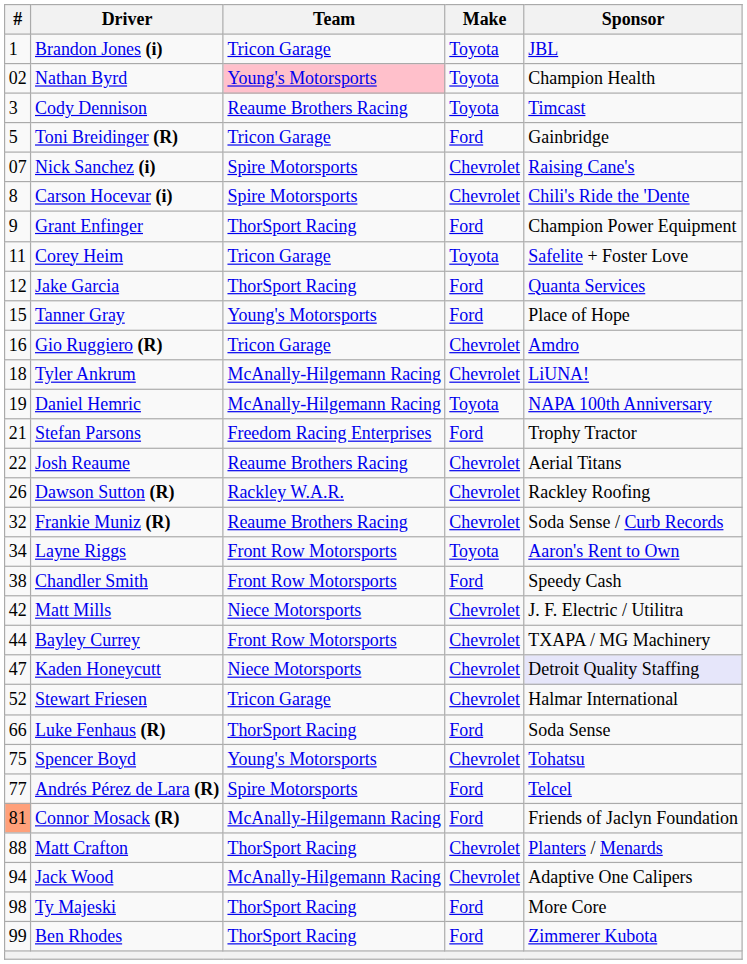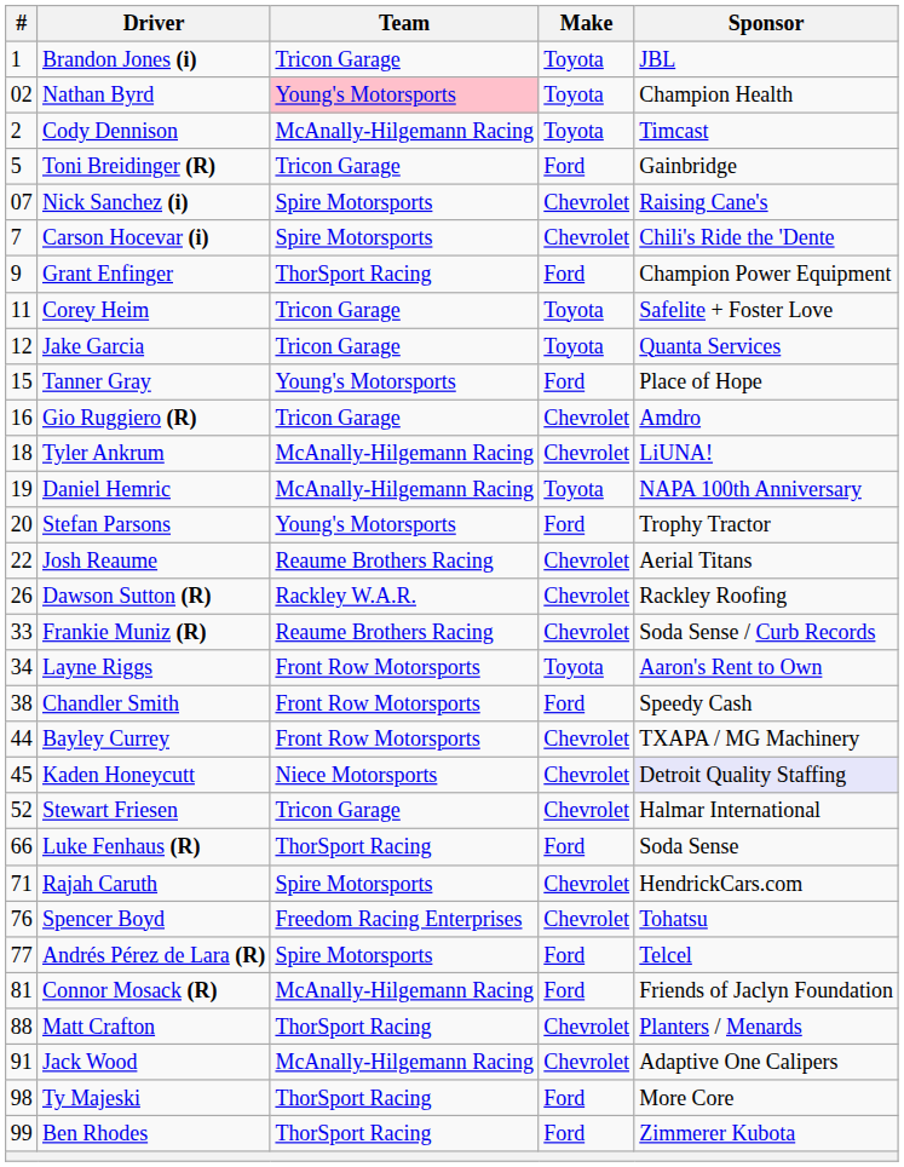 <table class="wikitable" style="font-size: 95%;">
 <tr>
 <th>#</th>
 <th>Driver</th>
 <th>Team</th>
 <th>Make</th>
 <th>Sponsor</th>
 </tr>
 <tr>
 <td>1</td>
 <td><a href='#'>Brandon Jones</a> <strong>(i)</strong></td>
 <td><a href='#'>Tricon Garage</a></td>
 <td><a href='#'>Toyota</a></td>
 <td><a href='#'>JBL</a></td>
 </tr>
 <tr>
 <td>02</td>
 <td><a href='#'>Nathan Byrd</a></td>
 <td style="background: pink;"><a href='#'>Young's Motorsports</a></td>
 <td><a href='#'>Toyota</a></td>
 <td>Champion Health</td>
 </tr>
 <tr>
-<td>3</td>
+<td>2</td>
 <td><a href='#'>Cody Dennison</a></td>
-<td><a href='#'>Reaume Brothers Racing</a></td>
+<td><a href='#'>McAnally-Hilgemann Racing</a></td>
 <td><a href='#'>Toyota</a></td>
 <td><a href='#'>Timcast</a></td>
 </tr>
 <tr>
 <td>5</td>
 <td><a href='#'>Toni Breidinger</a> <strong>(R)</strong></td>
 <td><a href='#'>Tricon Garage</a></td>
 <td><a href='#'>Ford</a></td>
 <td>Gainbridge</td>
 </tr>
 <tr>
 <td>07</td>
 <td><a href='#'>Nick Sanchez</a> <strong>(i)</strong></td>
 <td><a href='#'>Spire Motorsports</a></td>
 <td><a href='#'>Chevrolet</a></td>
 <td><a href='#'>Raising Cane's</a></td>
 </tr>
 <tr>
-<td>8</td>
+<td>7</td>
 <td><a href='#'>Carson Hocevar</a> <strong>(i)</strong></td>
 <td><a href='#'>Spire Motorsports</a></td>
 <td><a href='#'>Chevrolet</a></td>
 <td><a href='#'>Chili's Ride the 'Dente</a></td>
 </tr>
 <tr>
 <td>9</td>
 <td><a href='#'>Grant Enfinger</a></td>
 <td><a href='#'>ThorSport Racing</a></td>
 <td><a href='#'>Ford</a></td>
 <td>Champion Power Equipment</td>
 </tr>
 <tr>
 <td>11</td>
 <td><a href='#'>Corey Heim</a></td>
 <td><a href='#'>Tricon Garage</a></td>
 <td><a href='#'>Toyota</a></td>
 <td><a href='#'>Safelite</a> + Foster Love</td>
 </tr>
 <tr>
 <td>12</td>
 <td><a href='#'>Jake Garcia</a></td>
-<td><a href='#'>ThorSport Racing</a></td>
-<td><a href='#'>Ford</a></td>
+<td><a href='#'>Tricon Garage</a></td>
+<td><a href='#'>Toyota</a></td>
 <td><a href='#'>Quanta Services</a></td>
 </tr>
 <tr>
 <td>15</td>
 <td><a href='#'>Tanner Gray</a></td>
 <td><a href='#'>Young's Motorsports</a></td>
 <td><a href='#'>Ford</a></td>
 <td>Place of Hope</td>
 </tr>
 <tr>
 <td>16</td>
 <td><a href='#'>Gio Ruggiero</a> <strong>(R)</strong></td>
 <td><a href='#'>Tricon Garage</a></td>
 <td><a href='#'>Chevrolet</a></td>
 <td><a href='#'>Amdro</a></td>
 </tr>
 <tr>
 <td>18</td>
 <td><a href='#'>Tyler Ankrum</a></td>
 <td><a href='#'>McAnally-Hilgemann Racing</a></td>
 <td><a href='#'>Chevrolet</a></td>
 <td><a href='#'>LiUNA!</a></td>
 </tr>
 <tr>
 <td>19</td>
 <td><a href='#'>Daniel Hemric</a></td>
 <td><a href='#'>McAnally-Hilgemann Racing</a></td>
 <td><a href='#'>Toyota</a></td>
 <td><a href='#'>NAPA 100th Anniversary</a></td>
 </tr>
 <tr>
-<td>21</td>
+<td>20</td>
 <td><a href='#'>Stefan Parsons</a></td>
-<td nowrap=""><a href='#'>Freedom Racing Enterprises</a></td>
+<td><a href='#'>Young's Motorsports</a></td>
 <td><a href='#'>Ford</a></td>
 <td>Trophy Tractor</td>
 </tr>
 <tr>
 <td>22</td>
 <td><a href='#'>Josh Reaume</a></td>
 <td><a href='#'>Reaume Brothers Racing</a></td>
 <td><a href='#'>Chevrolet</a></td>
 <td>Aerial Titans</td>
 </tr>
 <tr>
 <td>26</td>
 <td><a href='#'>Dawson Sutton</a> <strong>(R)</strong></td>
 <td><a href='#'>Rackley W.A.R.</a></td>
 <td><a href='#'>Chevrolet</a></td>
 <td>Rackley Roofing</td>
 </tr>
 <tr>
-<td>32</td>
+<td>33</td>
 <td><a href='#'>Frankie Muniz</a> <strong>(R)</strong></td>
 <td><a href='#'>Reaume Brothers Racing</a></td>
 <td><a href='#'>Chevrolet</a></td>
 <td>Soda Sense / <a href='#'>Curb Records</a></td>
 </tr>
 <tr>
 <td>34</td>
 <td><a href='#'>Layne Riggs</a></td>
 <td><a href='#'>Front Row Motorsports</a></td>
 <td><a href='#'>Toyota</a></td>
 <td><a href='#'>Aaron's Rent to Own</a></td>
 </tr>
 <tr>
 <td>38</td>
 <td><a href='#'>Chandler Smith</a></td>
 <td><a href='#'>Front Row Motorsports</a></td>
 <td><a href='#'>Ford</a></td>
 <td>Speedy Cash</td>
 </tr>
 <tr>
-<td>42</td>
-<td><a href='#'>Matt Mills</a></td>
-<td><a href='#'>Niece Motorsports</a></td>
-<td><a href='#'>Chevrolet</a></td>
-<td>J. F. Electric / Utilitra</td>
-</tr>
-<tr>
 <td>44</td>
 <td><a href='#'>Bayley Currey</a></td>
 <td><a href='#'>Front Row Motorsports</a></td>
 <td><a href='#'>Chevrolet</a></td>
 <td>TXAPA / MG Machinery</td>
 </tr>
 <tr>
-<td>47</td>
+<td>45</td>
 <td><a href='#'>Kaden Honeycutt</a></td>
 <td><a href='#'>Niece Motorsports</a></td>
 <td><a href='#'>Chevrolet</a></td>
 <td style="background: lavender;">Detroit Quality Staffing</td>
 </tr>
 <tr>
 <td>52</td>
 <td><a href='#'>Stewart Friesen</a></td>
 <td><a href='#'>Tricon Garage</a></td>
 <td><a href='#'>Chevrolet</a></td>
 <td>Halmar International</td>
 </tr>
 <tr>
 <td>66</td>
 <td><a href='#'>Luke Fenhaus</a> <strong>(R)</strong></td>
 <td><a href='#'>ThorSport Racing</a></td>
 <td><a href='#'>Ford</a></td>
 <td>Soda Sense</td>
 </tr>
 <tr>
-<td>75</td>
+<td>71</td>
+<td><a href='#'>Rajah Caruth</a></td>
+<td><a href='#'>Spire Motorsports</a></td>
+<td><a href='#'>Chevrolet</a></td>
+<td>HendrickCars.com</td>
+</tr>
+<tr>
+<td>76</td>
 <td><a href='#'>Spencer Boyd</a></td>
-<td><a href='#'>Young's Motorsports</a></td>
+<td nowrap=""><a href='#'>Freedom Racing Enterprises</a></td>
 <td><a href='#'>Chevrolet</a></td>
 <td><a href='#'>Tohatsu</a></td>
 </tr>
 <tr>
 <td>77</td>
 <td nowrap=""><a href='#'>Andrés Pérez de Lara</a> <strong>(R)</strong></td>
 <td><a href='#'>Spire Motorsports</a></td>
 <td><a href='#'>Ford</a></td>
 <td><a href='#'>Telcel</a></td>
 </tr>
 <tr>
-<td style="background: lightsalmon;">81</td>
+<td>81</td>
 <td><a href='#'>Connor Mosack</a> <strong>(R)</strong></td>
 <td><a href='#'>McAnally-Hilgemann Racing</a></td>
 <td><a href='#'>Ford</a></td>
 <td nowrap="">Friends of Jaclyn Foundation</td>
 </tr>
 <tr>
 <td>88</td>
 <td><a href='#'>Matt Crafton</a></td>
 <td><a href='#'>ThorSport Racing</a></td>
 <td><a href='#'>Chevrolet</a></td>
 <td><a href='#'>Planters</a> / <a href='#'>Menards</a></td>
 </tr>
 <tr>
-<td>94</td>
+<td>91</td>
 <td><a href='#'>Jack Wood</a></td>
 <td><a href='#'>McAnally-Hilgemann Racing</a></td>
 <td><a href='#'>Chevrolet</a></td>
 <td>Adaptive One Calipers</td>
 </tr>
 <tr>
 <td>98</td>
 <td><a href='#'>Ty Majeski</a></td>
 <td><a href='#'>ThorSport Racing</a></td>
 <td><a href='#'>Ford</a></td>
 <td>More Core</td>
 </tr>
 <tr>
 <td>99</td>
 <td><a href='#'>Ben Rhodes</a></td>
 <td><a href='#'>ThorSport Racing</a></td>
 <td><a href='#'>Ford</a></td>
 <td><a href='#'>Zimmerer Kubota</a></td>
 </tr>
 <tr>
 <th colspan="5"></th>
 </tr>
 </table>
